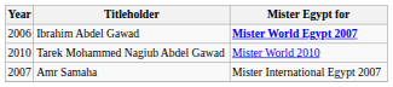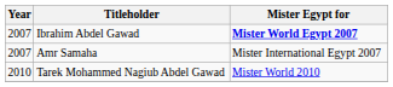 <table class="wikitable sortable" style="font-size: 95%;">
 <tr>
 <th width="30">Year</th>
 <th width="250">Titleholder</th>
 <th width="200">Mister Egypt for</th>
 </tr>
 <tr>
-<td>2006</td>
+<td>2007</td>
 <td>Ibrahim Abdel Gawad</td>
 <td><strong><a href='#'>Mister World Egypt 2007</a></strong></td>
+</tr>
+<tr>
+<td>2007</td>
+<td>Amr Samaha</td>
+<td>Mister International Egypt 2007</td>
 </tr>
 <tr>
 <td>2010</td>
 <td>Tarek Mohammed Nagiub Abdel Gawad</td>
 <td><a href='#'>Mister World 2010</a></td>
 </tr>
 <tr>
-<td>2007</td>
-<td>Amr Samaha</td>
-<td>Mister International Egypt 2007</td>
-</tr>
-<tr>
 </tr>
 </table>
